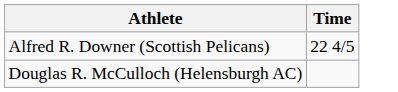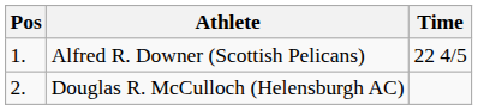 <table class="wikitable">
 <tr>
+<th>Pos</th>
 <th>Athlete</th>
 <th>Time</th>
 </tr>
 <tr>
+<td>1.</td>
 <td>Alfred R. Downer (Scottish Pelicans)</td>
 <td>22 4/5</td>
 </tr>
 <tr>
+<td>2.</td>
 <td>Douglas R. McCulloch (Helensburgh AC)</td>
 <td></td>
 </tr>
 </table>
